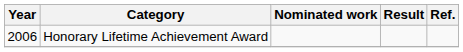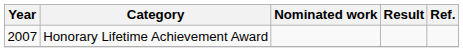 <table class="wikitable">
 <tr>
 <th>Year</th>
 <th>Category</th>
 <th>Nominated work</th>
 <th>Result</th>
 <th>Ref.</th>
 </tr>
 <tr>
-<td>2006</td>
+<td>2007</td>
 <td>Honorary Lifetime Achievement Award</td>
 <td></td>
 <td></td>
 <td></td>
 </tr>
 <tr>
 </tr>
 </table>
